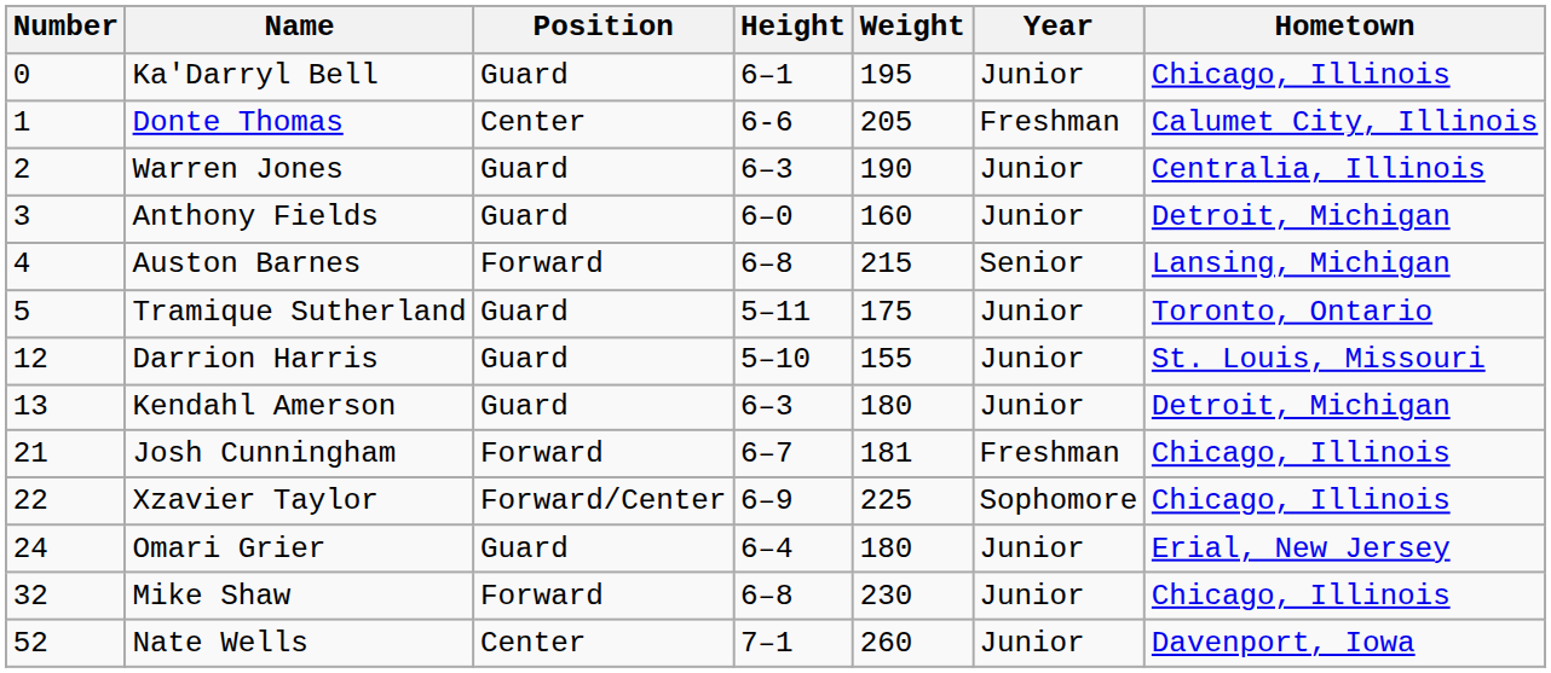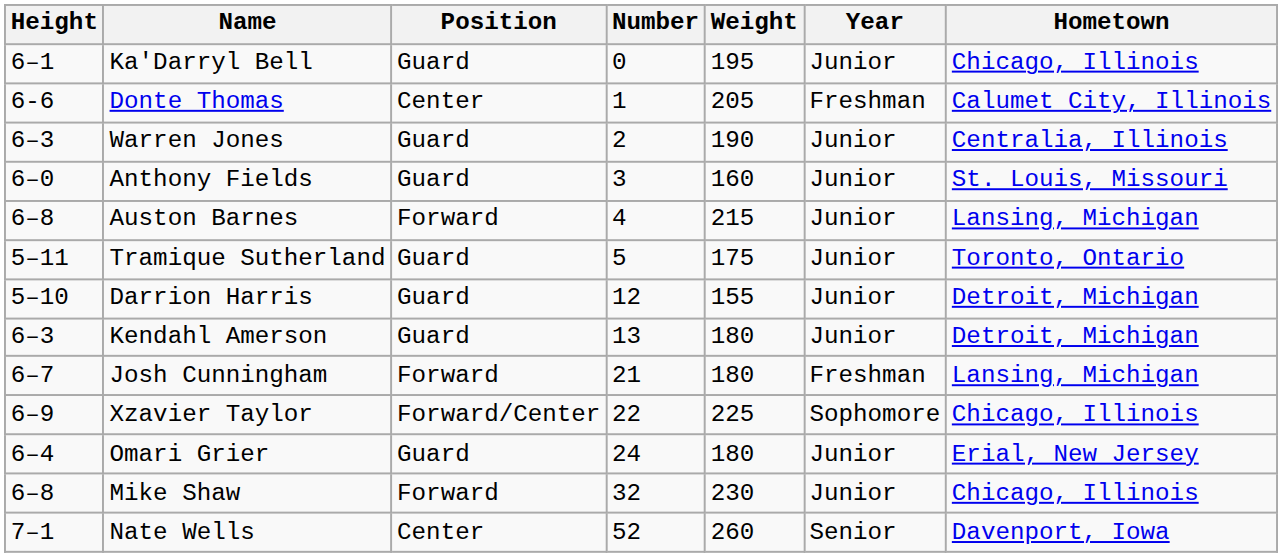 <table class="wikitable sortable" style="font-size: 95%;">
 <tr>
-<th>Number</th>
+<th>Height</th>
 <th>Name</th>
 <th>Position</th>
-<th>Height</th>
+<th>Number</th>
 <th>Weight</th>
 <th>Year</th>
 <th>Hometown</th>
 </tr>
 <tr>
-<td>0</td>
+<td>6–1</td>
 <td>Ka'Darryl Bell</td>
 <td>Guard</td>
-<td>6–1</td>
+<td>0</td>
 <td>195</td>
 <td>Junior</td>
 <td><a href='#'>Chicago, Illinois</a></td>
 </tr>
 <tr>
-<td>1</td>
+<td>6-6</td>
 <td><a href='#'>Donte Thomas</a></td>
 <td>Center</td>
-<td>6-6</td>
+<td>1</td>
 <td>205</td>
 <td>Freshman</td>
 <td><a href='#'>Calumet City, Illinois</a></td>
 </tr>
 <tr>
-<td>2</td>
+<td>6–3</td>
 <td>Warren Jones</td>
 <td>Guard</td>
-<td>6–3</td>
+<td>2</td>
 <td>190</td>
 <td>Junior</td>
 <td><a href='#'>Centralia, Illinois</a></td>
 </tr>
 <tr>
-<td>3</td>
+<td>6–0</td>
 <td>Anthony Fields</td>
 <td>Guard</td>
-<td>6–0</td>
+<td>3</td>
 <td>160</td>
 <td>Junior</td>
-<td><a href='#'>Detroit, Michigan</a></td>
+<td><a href='#'>St. Louis, Missouri</a></td>
 </tr>
 <tr>
-<td>4</td>
+<td>6–8</td>
 <td>Auston Barnes</td>
 <td>Forward</td>
-<td>6–8</td>
+<td>4</td>
 <td>215</td>
-<td>Senior</td>
+<td>Junior</td>
 <td><a href='#'>Lansing, Michigan</a></td>
 </tr>
 <tr>
-<td>5</td>
+<td>5–11</td>
 <td>Tramique Sutherland</td>
 <td>Guard</td>
-<td>5–11</td>
+<td>5</td>
 <td>175</td>
 <td>Junior</td>
 <td><a href='#'>Toronto, Ontario</a></td>
 </tr>
 <tr>
-<td>12</td>
+<td>5–10</td>
 <td>Darrion Harris</td>
 <td>Guard</td>
-<td>5–10</td>
+<td>12</td>
 <td>155</td>
 <td>Junior</td>
-<td><a href='#'>St. Louis, Missouri</a></td>
+<td><a href='#'>Detroit, Michigan</a></td>
 </tr>
 <tr>
-<td>13</td>
+<td>6–3</td>
 <td>Kendahl Amerson</td>
 <td>Guard</td>
-<td>6–3</td>
+<td>13</td>
 <td>180</td>
 <td>Junior</td>
 <td><a href='#'>Detroit, Michigan</a></td>
 </tr>
 <tr>
-<td>21</td>
+<td>6–7</td>
 <td>Josh Cunningham</td>
 <td>Forward</td>
-<td>6–7</td>
-<td>181</td>
+<td>21</td>
+<td>180</td>
 <td>Freshman</td>
-<td><a href='#'>Chicago, Illinois</a></td>
+<td><a href='#'>Lansing, Michigan</a></td>
 </tr>
 <tr>
-<td>22</td>
+<td>6–9</td>
 <td>Xzavier Taylor</td>
 <td>Forward/Center</td>
-<td>6–9</td>
+<td>22</td>
 <td>225</td>
 <td>Sophomore</td>
 <td><a href='#'>Chicago, Illinois</a></td>
 </tr>
 <tr>
-<td>24</td>
+<td>6–4</td>
 <td>Omari Grier</td>
 <td>Guard</td>
-<td>6–4</td>
+<td>24</td>
 <td>180</td>
 <td>Junior</td>
 <td><a href='#'>Erial, New Jersey</a></td>
 </tr>
 <tr>
-<td>32</td>
+<td>6–8</td>
 <td>Mike Shaw</td>
 <td>Forward</td>
-<td>6–8</td>
+<td>32</td>
 <td>230</td>
 <td>Junior</td>
 <td><a href='#'>Chicago, Illinois</a></td>
 </tr>
 <tr>
-<td>52</td>
+<td>7–1</td>
 <td>Nate Wells</td>
 <td>Center</td>
-<td>7–1</td>
+<td>52</td>
 <td>260</td>
-<td>Junior</td>
+<td>Senior</td>
 <td><a href='#'>Davenport, Iowa</a></td>
 </tr>
 </table>
